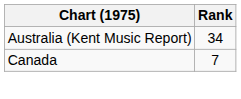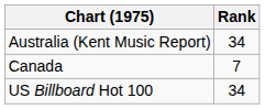 <table class="wikitable sortable">
 <tr>
 <th>Chart (1975)</th>
 <th style="text-align:center;">Rank</th>
 </tr>
 <tr>
 <td>Australia (Kent Music Report)</td>
 <td style="text-align:center;">34</td>
 </tr>
 <tr>
 <td>Canada</td>
 <td style="text-align:center;">7</td>
 </tr>
+<tr>
+<td>US <em>Billboard</em> Hot 100</td>
+<td style="text-align:center;">34</td>
+</tr>
 </table>
